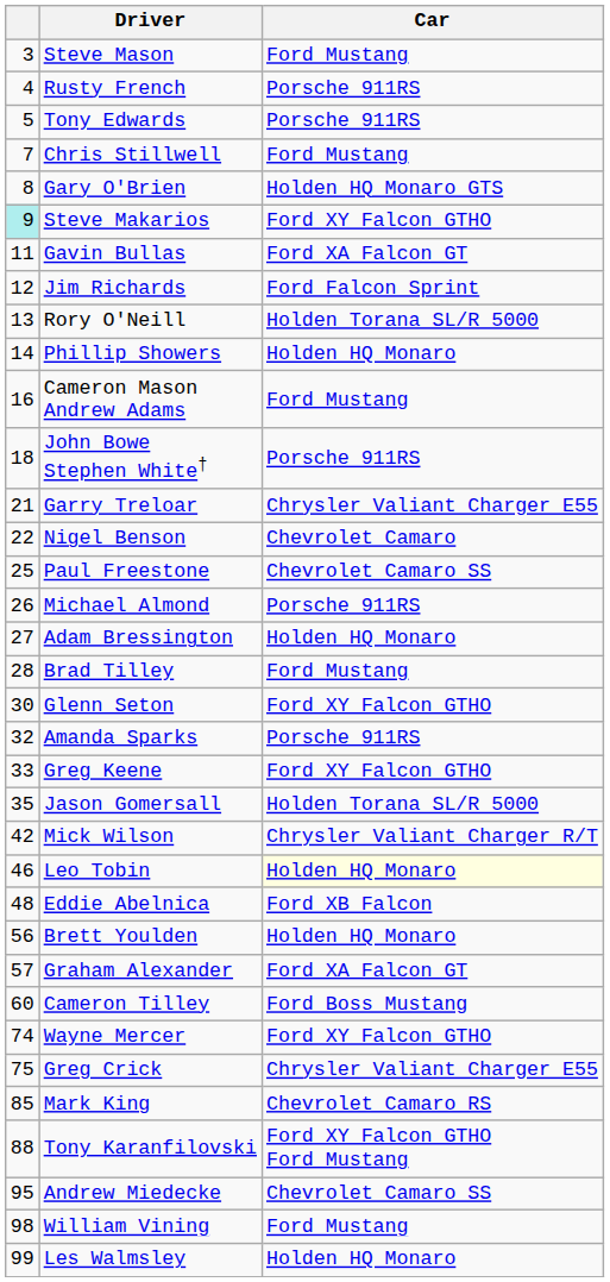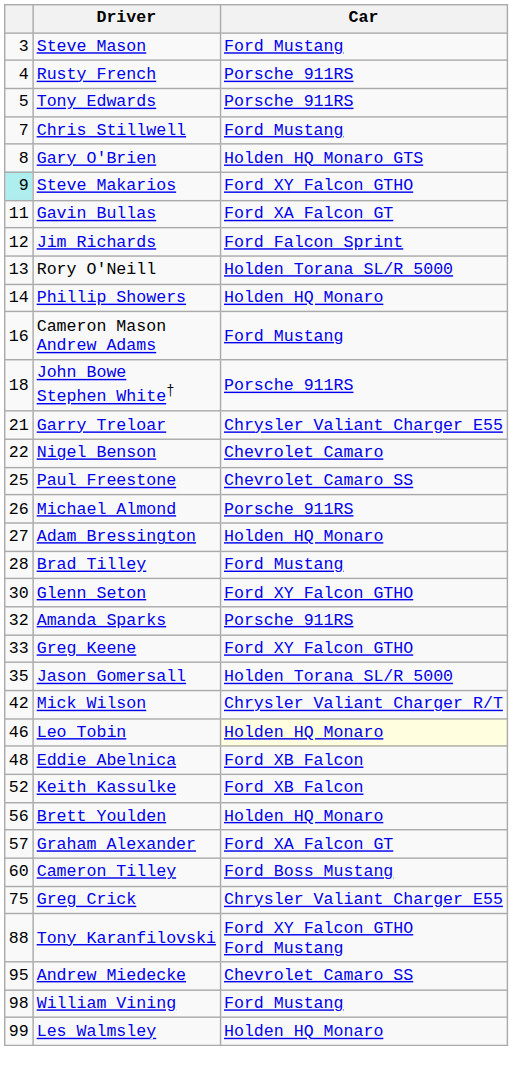 <table class="wikitable" style="font-size: 90%">
 <tr>
 <th></th>
 <th>Driver</th>
 <th>Car</th>
 </tr>
 <tr>
 <td align="right">3</td>
 <td> <a href='#'>Steve Mason</a></td>
 <td><a href='#'>Ford Mustang</a></td>
 </tr>
 <tr>
 <td align="right">4</td>
 <td> <a href='#'>Rusty French</a></td>
 <td><a href='#'>Porsche 911RS</a></td>
 </tr>
 <tr>
 <td align="right">5</td>
 <td> <a href='#'>Tony Edwards</a></td>
 <td><a href='#'>Porsche 911RS</a></td>
 </tr>
 <tr>
 <td align="right">7</td>
 <td> <a href='#'>Chris Stillwell</a></td>
 <td><a href='#'>Ford Mustang</a></td>
 </tr>
 <tr>
 <td align="right">8</td>
 <td> <a href='#'>Gary O'Brien</a></td>
 <td><a href='#'>Holden HQ Monaro GTS</a></td>
 </tr>
 <tr>
 <td align="right" style="background: paleturquoise;">9</td>
 <td> <a href='#'>Steve Makarios</a></td>
 <td><a href='#'>Ford XY Falcon GTHO</a></td>
 </tr>
 <tr>
 <td align="right">11</td>
 <td> <a href='#'>Gavin Bullas</a></td>
 <td><a href='#'>Ford XA Falcon GT</a></td>
 </tr>
 <tr>
 <td align="right">12</td>
 <td> <a href='#'>Jim Richards</a></td>
 <td><a href='#'>Ford Falcon Sprint</a></td>
 </tr>
 <tr>
 <td align="right">13</td>
 <td> Rory O'Neill</td>
 <td><a href='#'>Holden Torana SL/R 5000</a></td>
 </tr>
 <tr>
 <td align="right">14</td>
 <td> <a href='#'>Phillip Showers</a></td>
 <td><a href='#'>Holden HQ Monaro</a></td>
 </tr>
 <tr>
 <td align="right">16</td>
 <td> Cameron Mason<br> <a href='#'>Andrew Adams</a></td>
 <td><a href='#'>Ford Mustang</a></td>
 </tr>
 <tr>
 <td align="right">18</td>
 <td> <a href='#'>John Bowe</a><br> <a href='#'>Stephen White</a><sup>†</sup></td>
 <td><a href='#'>Porsche 911RS</a></td>
 </tr>
 <tr>
 <td align="right">21</td>
 <td> <a href='#'>Garry Treloar</a></td>
 <td><a href='#'>Chrysler Valiant Charger E55</a></td>
 </tr>
 <tr>
 <td align="right">22</td>
 <td> <a href='#'>Nigel Benson</a></td>
 <td><a href='#'>Chevrolet Camaro</a></td>
 </tr>
 <tr>
 <td align="right">25</td>
 <td> <a href='#'>Paul Freestone</a></td>
 <td><a href='#'>Chevrolet Camaro SS</a></td>
 </tr>
 <tr>
 <td align="right">26</td>
 <td> <a href='#'>Michael Almond</a></td>
 <td><a href='#'>Porsche 911RS</a></td>
 </tr>
 <tr>
 <td align="right">27</td>
 <td> <a href='#'>Adam Bressington</a></td>
 <td><a href='#'>Holden HQ Monaro</a></td>
 </tr>
 <tr>
 <td align="right">28</td>
 <td> <a href='#'>Brad Tilley</a></td>
 <td><a href='#'>Ford Mustang</a></td>
 </tr>
 <tr>
 <td align="right">30</td>
 <td> <a href='#'>Glenn Seton</a></td>
 <td><a href='#'>Ford XY Falcon GTHO</a></td>
 </tr>
 <tr>
 <td align="right">32</td>
 <td> <a href='#'>Amanda Sparks</a></td>
 <td><a href='#'>Porsche 911RS</a></td>
 </tr>
 <tr>
 <td align="right">33</td>
 <td> <a href='#'>Greg Keene</a></td>
 <td><a href='#'>Ford XY Falcon GTHO</a></td>
 </tr>
 <tr>
 <td align="right">35</td>
 <td> <a href='#'>Jason Gomersall</a></td>
 <td><a href='#'>Holden Torana SL/R 5000</a></td>
 </tr>
 <tr>
 <td align="right">42</td>
 <td> <a href='#'>Mick Wilson</a></td>
 <td><a href='#'>Chrysler Valiant Charger R/T</a></td>
 </tr>
 <tr>
 <td align="right">46</td>
 <td> <a href='#'>Leo Tobin</a></td>
 <td style="background: lightyellow;"><a href='#'>Holden HQ Monaro</a></td>
 </tr>
 <tr>
 <td align="right">48</td>
 <td> <a href='#'>Eddie Abelnica</a></td>
 <td><a href='#'>Ford XB Falcon</a></td>
 </tr>
 <tr>
+<td align="right">52</td>
+<td> <a href='#'>Keith Kassulke</a></td>
+<td><a href='#'>Ford XB Falcon</a></td>
+</tr>
+<tr>
 <td align="right">56</td>
 <td> <a href='#'>Brett Youlden</a></td>
 <td><a href='#'>Holden HQ Monaro</a></td>
 </tr>
 <tr>
 <td align="right">57</td>
 <td> <a href='#'>Graham Alexander</a></td>
 <td><a href='#'>Ford XA Falcon GT</a></td>
 </tr>
 <tr>
 <td align="right">60</td>
 <td> <a href='#'>Cameron Tilley</a></td>
 <td><a href='#'>Ford Boss Mustang</a></td>
 </tr>
 <tr>
-<td align="right">74</td>
-<td> <a href='#'>Wayne Mercer</a></td>
-<td><a href='#'>Ford XY Falcon GTHO</a></td>
-</tr>
-<tr>
 <td align="right">75</td>
 <td> <a href='#'>Greg Crick</a></td>
 <td><a href='#'>Chrysler Valiant Charger E55</a></td>
-</tr>
-<tr>
-<td align="right">85</td>
-<td> <a href='#'>Mark King</a></td>
-<td><a href='#'>Chevrolet Camaro RS</a></td>
 </tr>
 <tr>
 <td align="right">88</td>
 <td> <a href='#'>Tony Karanfilovski</a></td>
 <td><a href='#'>Ford XY Falcon GTHO</a> <br> <a href='#'>Ford Mustang</a></td>
 </tr>
 <tr>
 <td align="right">95</td>
 <td> <a href='#'>Andrew Miedecke</a></td>
 <td><a href='#'>Chevrolet Camaro SS</a></td>
 </tr>
 <tr>
 <td align="right">98</td>
 <td> <a href='#'>William Vining</a></td>
 <td><a href='#'>Ford Mustang</a></td>
 </tr>
 <tr>
 <td align="right">99</td>
 <td> <a href='#'>Les Walmsley</a></td>
 <td><a href='#'>Holden HQ Monaro</a></td>
 </tr>
 <tr>
 </tr>
 </table>
